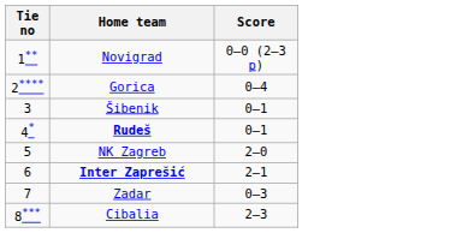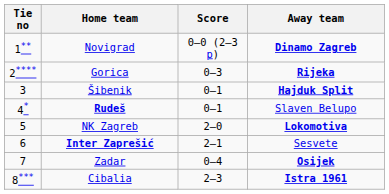 <table class="wikitable" style="text-align: center">
 <tr>
 <th width=40>Tie no</th>
 <th width=165>Home team</th>
 <th width=80>Score</th>
+<th width=165>Away team</th>
 </tr>
 <tr>
 <td>1<a href='#'><sup>**</sup></a></td>
 <td><a href='#'>Novigrad</a></td>
 <td>0–0 (2–3 <a href='#'>p</a>)</td>
+<td><strong><a href='#'>Dinamo Zagreb</a></strong></td>
 </tr>
 <tr>
 <td>2<a href='#'><sup>****</sup></a></td>
 <td><a href='#'>Gorica</a></td>
-<td>0–4</td>
+<td>0–3</td>
+<td><strong><a href='#'>Rijeka</a></strong></td>
 </tr>
 <tr>
 <td>3</td>
 <td><a href='#'>Šibenik</a></td>
 <td>0–1</td>
+<td><strong><a href='#'>Hajduk Split</a></strong></td>
 </tr>
 <tr>
 <td>4<a href='#'><sup>*</sup></a></td>
 <td><strong><a href='#'>Rudeš</a></strong></td>
 <td>0–1</td>
+<td><a href='#'>Slaven Belupo</a></td>
 </tr>
 <tr>
 <td>5</td>
 <td><a href='#'>NK Zagreb</a></td>
 <td>2–0 </td>
+<td><strong><a href='#'>Lokomotiva</a></strong></td>
 </tr>
 <tr>
 <td>6</td>
 <td><strong><a href='#'>Inter Zaprešić</a></strong></td>
 <td>2–1 </td>
+<td><a href='#'>Sesvete</a></td>
 </tr>
 <tr>
 <td>7</td>
 <td><a href='#'>Zadar</a></td>
-<td>0–3</td>
+<td>0–4</td>
+<td><strong><a href='#'>Osijek</a></strong></td>
 </tr>
 <tr>
 <td>8<a href='#'><sup>***</sup></a></td>
 <td><a href='#'>Cibalia</a></td>
 <td>2–3</td>
+<td><strong><a href='#'>Istra 1961</a></strong></td>
 </tr>
 </table>
